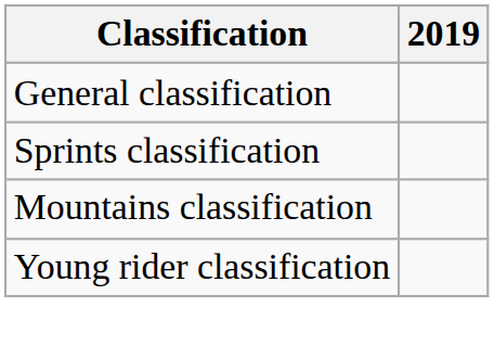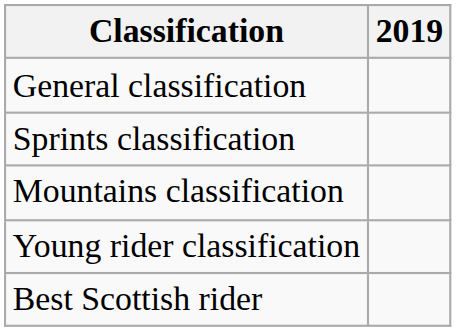 <table class="wikitable">
 <tr>
 <th>Classification</th>
 <th>2019</th>
 </tr>
 <tr>
 <td>General classification</td>
 <td align=center></td>
 </tr>
 <tr>
 <td>Sprints classification</td>
 <td align=center></td>
 </tr>
 <tr>
 <td>Mountains classification</td>
 <td align=center></td>
 </tr>
 <tr>
 <td>Young rider classification</td>
 <td align=center></td>
 </tr>
+<tr>
+<td>Best Scottish rider</td>
+<td align=center></td>
+</tr>
 </table>
